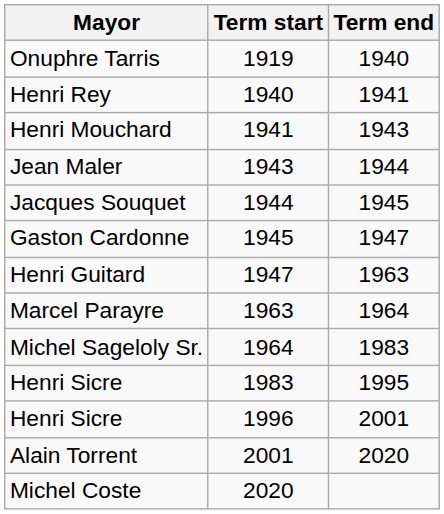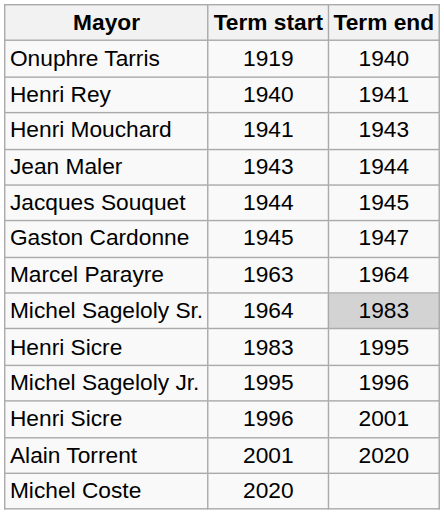 <table class="wikitable">
 <tr>
 <th>Mayor</th>
 <th>Term start</th>
 <th>Term end</th>
 </tr>
 <tr>
 <td>Onuphre Tarris</td>
 <td align=center>1919</td>
 <td align=center>1940</td>
 </tr>
 <tr>
 <td>Henri Rey</td>
 <td align=center>1940</td>
 <td align=center>1941</td>
 </tr>
 <tr>
 <td>Henri Mouchard</td>
 <td align=center>1941</td>
 <td align=center>1943</td>
 </tr>
 <tr>
 <td>Jean Maler</td>
 <td align=center>1943</td>
 <td align=center>1944</td>
 </tr>
 <tr>
 <td>Jacques Souquet</td>
 <td align=center>1944</td>
 <td align=center>1945</td>
 </tr>
 <tr>
 <td>Gaston Cardonne</td>
 <td align=center>1945</td>
 <td align=center>1947</td>
 </tr>
 <tr>
-<td>Henri Guitard</td>
-<td align=center>1947</td>
-<td align=center>1963</td>
-</tr>
-<tr>
 <td>Marcel Parayre</td>
 <td align=center>1963</td>
 <td align=center>1964</td>
 </tr>
 <tr>
 <td>Michel Sageloly Sr.</td>
 <td align=center>1964</td>
-<td align=center>1983</td>
+<td align=center style="background: lightgrey;">1983</td>
 </tr>
 <tr>
 <td>Henri Sicre</td>
 <td align=center>1983</td>
 <td align=center>1995</td>
+</tr>
+<tr>
+<td>Michel Sageloly Jr.</td>
+<td align=center>1995</td>
+<td align=center>1996</td>
 </tr>
 <tr>
 <td>Henri Sicre</td>
 <td align=center>1996</td>
 <td align=center>2001</td>
 </tr>
 <tr>
 <td>Alain Torrent</td>
 <td align=center>2001</td>
 <td align=center>2020</td>
 </tr>
 <tr>
 <td>Michel Coste</td>
 <td align=center>2020</td>
 <td></td>
 </tr>
 </table>
